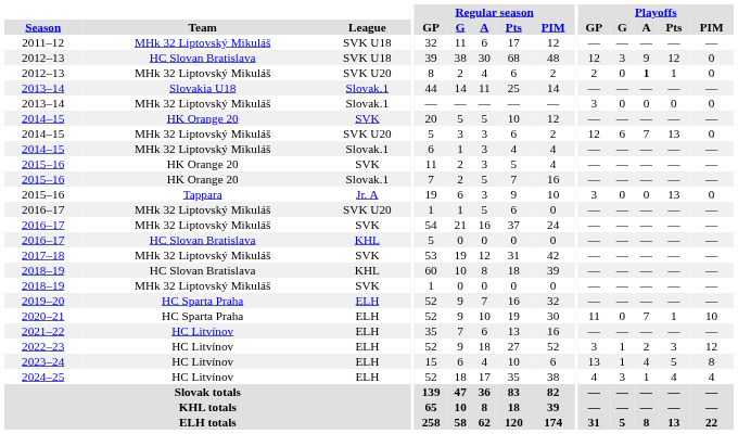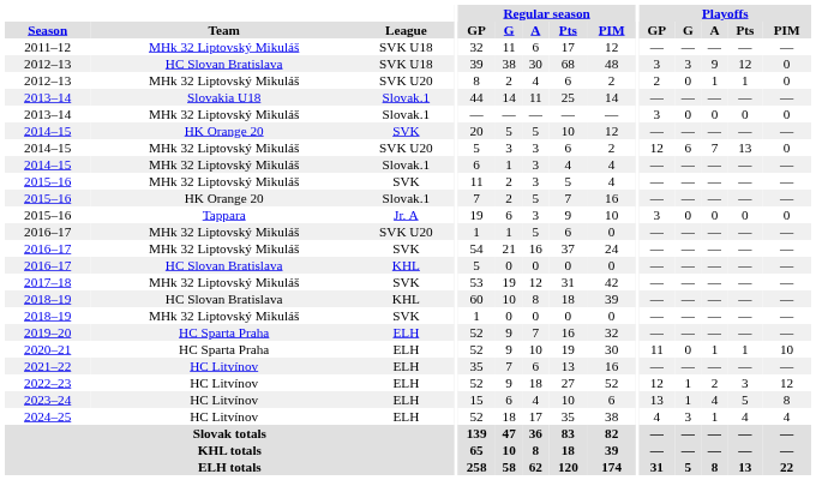 <table border="0" cellpadding="1" cellspacing="0" style="text-align:center; width:60em">
 <tr bgcolor="#e0e0e0">
 <th colspan="3" bgcolor="#ffffff"></th>
 <th rowspan="99" bgcolor="#ffffff"></th>
 <th colspan="5"><a href='#'>Regular season</a></th>
 <th rowspan="99" bgcolor="#ffffff"></th>
 <th colspan="5"><a href='#'>Playoffs</a></th>
 </tr>
 <tr bgcolor="#e0e0e0">
 <th><a href='#'>Season</a></th>
 <th>Team</th>
 <th>League</th>
 <th>GP</th>
 <th><a href='#'>G</a></th>
 <th><a href='#'>A</a></th>
 <th><a href='#'>Pts</a></th>
 <th><a href='#'>PIM</a></th>
 <th>GP</th>
 <th>G</th>
 <th>A</th>
 <th>Pts</th>
 <th>PIM</th>
 </tr>
 <tr>
 <td>2011–12</td>
 <td><a href='#'>MHk 32 Liptovský Mikuláš</a></td>
 <td>SVK U18</td>
 <td>32</td>
 <td>11</td>
 <td>6</td>
 <td>17</td>
 <td>12</td>
 <td>—</td>
 <td>—</td>
 <td>—</td>
 <td>—</td>
 <td>—</td>
 </tr>
 <tr bgcolor="#f0f0f0">
 <td>2012–13</td>
 <td><a href='#'>HC Slovan Bratislava</a></td>
 <td>SVK U18</td>
 <td>39</td>
 <td>38</td>
 <td>30</td>
 <td>68</td>
 <td>48</td>
-<td>12</td>
+<td>3</td>
 <td>3</td>
 <td>9</td>
 <td>12</td>
 <td>0</td>
 </tr>
 <tr>
 <td>2012–13</td>
 <td>MHk 32 Liptovský Mikuláš</td>
 <td>SVK U20</td>
 <td>8</td>
 <td>2</td>
 <td>4</td>
 <td>6</td>
 <td>2</td>
 <td>2</td>
 <td>0</td>
-<td><strong>1</strong></td>
+<td>1</td>
 <td>1</td>
 <td>0</td>
 </tr>
 <tr bgcolor="#f0f0f0">
 <td><a href='#'>2013–14</a></td>
 <td><a href='#'>Slovakia U18</a></td>
 <td><a href='#'>Slovak.1</a></td>
 <td>44</td>
 <td>14</td>
 <td>11</td>
 <td>25</td>
 <td>14</td>
 <td>—</td>
 <td>—</td>
 <td>—</td>
 <td>—</td>
 <td>—</td>
 </tr>
 <tr>
 <td>2013–14</td>
 <td>MHk 32 Liptovský Mikuláš</td>
 <td>Slovak.1</td>
 <td>—</td>
 <td>—</td>
 <td>—</td>
 <td>—</td>
 <td>—</td>
 <td>3</td>
 <td>0</td>
 <td>0</td>
 <td>0</td>
 <td>0</td>
 </tr>
 <tr bgcolor="#f0f0f0">
 <td><a href='#'>2014–15</a></td>
 <td><a href='#'>HK Orange 20</a></td>
 <td><a href='#'>SVK</a></td>
 <td>20</td>
 <td>5</td>
 <td>5</td>
 <td>10</td>
 <td>12</td>
 <td>—</td>
 <td>—</td>
 <td>—</td>
 <td>—</td>
 <td>—</td>
 </tr>
 <tr>
 <td>2014–15</td>
 <td>MHk 32 Liptovský Mikuláš</td>
 <td>SVK U20</td>
 <td>5</td>
 <td>3</td>
 <td>3</td>
 <td>6</td>
 <td>2</td>
 <td>12</td>
 <td>6</td>
 <td>7</td>
 <td>13</td>
 <td>0</td>
 </tr>
 <tr bgcolor="#f0f0f0">
 <td><a href='#'>2014–15</a></td>
 <td>MHk 32 Liptovský Mikuláš</td>
 <td>Slovak.1</td>
 <td>6</td>
 <td>1</td>
 <td>3</td>
 <td>4</td>
 <td>4</td>
 <td>—</td>
 <td>—</td>
 <td>—</td>
 <td>—</td>
 <td>—</td>
 </tr>
 <tr>
 <td><a href='#'>2015–16</a></td>
-<td>HK Orange 20</td>
+<td>MHk 32 Liptovský Mikuláš</td>
 <td>SVK</td>
 <td>11</td>
 <td>2</td>
 <td>3</td>
 <td>5</td>
 <td>4</td>
 <td>—</td>
 <td>—</td>
 <td>—</td>
 <td>—</td>
 <td>—</td>
 </tr>
 <tr bgcolor="#f0f0f0">
 <td><a href='#'>2015–16</a></td>
 <td>HK Orange 20</td>
 <td>Slovak.1</td>
 <td>7</td>
 <td>2</td>
 <td>5</td>
 <td>7</td>
 <td>16</td>
 <td>—</td>
 <td>—</td>
 <td>—</td>
 <td>—</td>
 <td>—</td>
 </tr>
 <tr>
 <td>2015–16</td>
 <td><a href='#'>Tappara</a></td>
 <td><a href='#'>Jr. A</a></td>
 <td>19</td>
 <td>6</td>
 <td>3</td>
 <td>9</td>
 <td>10</td>
 <td>3</td>
 <td>0</td>
 <td>0</td>
-<td>13</td>
+<td>0</td>
 <td>0</td>
 </tr>
 <tr bgcolor="#f0f0f0">
 <td>2016–17</td>
 <td>MHk 32 Liptovský Mikuláš</td>
 <td>SVK U20</td>
 <td>1</td>
 <td>1</td>
 <td>5</td>
 <td>6</td>
 <td>0</td>
 <td>—</td>
 <td>—</td>
 <td>—</td>
 <td>—</td>
 <td>—</td>
 </tr>
 <tr>
 <td><a href='#'>2016–17</a></td>
 <td>MHk 32 Liptovský Mikuláš</td>
 <td>SVK</td>
 <td>54</td>
 <td>21</td>
 <td>16</td>
 <td>37</td>
 <td>24</td>
 <td>—</td>
 <td>—</td>
 <td>—</td>
 <td>—</td>
 <td>—</td>
 </tr>
 <tr bgcolor="#f0f0f0">
 <td><a href='#'>2016–17</a></td>
 <td><a href='#'>HC Slovan Bratislava</a></td>
 <td><a href='#'>KHL</a></td>
 <td>5</td>
 <td>0</td>
 <td>0</td>
 <td>0</td>
 <td>0</td>
 <td>—</td>
 <td>—</td>
 <td>—</td>
 <td>—</td>
 <td>—</td>
 </tr>
 <tr>
 <td><a href='#'>2017–18</a></td>
 <td>MHk 32 Liptovský Mikuláš</td>
 <td>SVK</td>
 <td>53</td>
 <td>19</td>
 <td>12</td>
 <td>31</td>
 <td>42</td>
 <td>—</td>
 <td>—</td>
 <td>—</td>
 <td>—</td>
 <td>—</td>
 </tr>
 <tr bgcolor="#f0f0f0">
 <td><a href='#'>2018–19</a></td>
 <td>HC Slovan Bratislava</td>
 <td>KHL</td>
 <td>60</td>
 <td>10</td>
 <td>8</td>
 <td>18</td>
 <td>39</td>
 <td>—</td>
 <td>—</td>
 <td>—</td>
 <td>—</td>
 <td>—</td>
 </tr>
 <tr>
 <td><a href='#'>2018–19</a></td>
 <td>MHk 32 Liptovský Mikuláš</td>
 <td>SVK</td>
 <td>1</td>
 <td>0</td>
 <td>0</td>
 <td>0</td>
 <td>0</td>
 <td>—</td>
 <td>—</td>
 <td>—</td>
 <td>—</td>
 <td>—</td>
 </tr>
 <tr bgcolor="#f0f0f0">
 <td><a href='#'>2019–20</a></td>
 <td><a href='#'>HC Sparta Praha</a></td>
 <td><a href='#'>ELH</a></td>
 <td>52</td>
 <td>9</td>
 <td>7</td>
 <td>16</td>
 <td>32</td>
 <td>—</td>
 <td>—</td>
 <td>—</td>
 <td>—</td>
 <td>—</td>
 </tr>
 <tr>
 <td><a href='#'>2020–21</a></td>
 <td>HC Sparta Praha</td>
 <td>ELH</td>
 <td>52</td>
 <td>9</td>
 <td>10</td>
 <td>19</td>
 <td>30</td>
 <td>11</td>
 <td>0</td>
-<td>7</td>
+<td>1</td>
 <td>1</td>
 <td>10</td>
 </tr>
 <tr bgcolor="#f0f0f0">
 <td><a href='#'>2021–22</a></td>
 <td><a href='#'>HC Litvínov</a></td>
 <td>ELH</td>
 <td>35</td>
 <td>7</td>
 <td>6</td>
 <td>13</td>
 <td>16</td>
 <td>—</td>
 <td>—</td>
 <td>—</td>
 <td>—</td>
 <td>—</td>
 </tr>
 <tr>
 <td><a href='#'>2022–23</a></td>
 <td>HC Litvínov</td>
 <td>ELH</td>
 <td>52</td>
 <td>9</td>
 <td>18</td>
 <td>27</td>
 <td>52</td>
-<td>3</td>
+<td>12</td>
 <td>1</td>
 <td>2</td>
 <td>3</td>
 <td>12</td>
 </tr>
 <tr bgcolor="#f0f0f0">
 <td><a href='#'>2023–24</a></td>
 <td>HC Litvínov</td>
 <td>ELH</td>
 <td>15</td>
 <td>6</td>
 <td>4</td>
 <td>10</td>
 <td>6</td>
 <td>13</td>
 <td>1</td>
 <td>4</td>
 <td>5</td>
 <td>8</td>
 </tr>
 <tr>
 <td><a href='#'>2024–25</a></td>
 <td>HC Litvínov</td>
 <td>ELH</td>
 <td>52</td>
 <td>18</td>
 <td>17</td>
 <td>35</td>
 <td>38</td>
 <td>4</td>
 <td>3</td>
 <td>1</td>
 <td>4</td>
 <td>4</td>
 </tr>
 <tr bgcolor="#e0e0e0">
 <th colspan="3">Slovak totals</th>
 <th>139</th>
 <th>47</th>
 <th>36</th>
 <th>83</th>
 <th>82</th>
 <th>—</th>
 <th>—</th>
 <th>—</th>
 <th>—</th>
 <th>—</th>
 </tr>
 <tr bgcolor="#e0e0e0">
 <th colspan="3">KHL totals</th>
 <th>65</th>
 <th>10</th>
 <th>8</th>
 <th>18</th>
 <th>39</th>
 <th>—</th>
 <th>—</th>
 <th>—</th>
 <th>—</th>
 <th>—</th>
 </tr>
 <tr bgcolor="#e0e0e0">
 <th colspan="3">ELH totals</th>
 <th>258</th>
 <th>58</th>
 <th>62</th>
 <th>120</th>
 <th>174</th>
 <th>31</th>
 <th>5</th>
 <th>8</th>
 <th>13</th>
 <th>22</th>
 </tr>
 </table>
